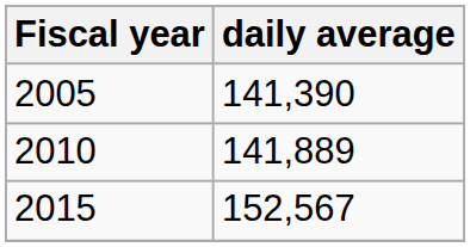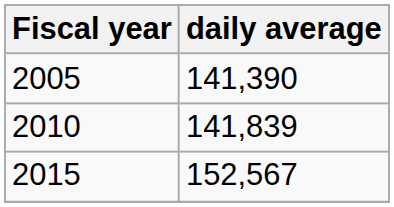 <table class="wikitable">
 <tr>
 <th>Fiscal year</th>
 <th>daily average</th>
 </tr>
 <tr>
 <td>2005</td>
 <td>141,390</td>
 </tr>
 <tr>
 <td>2010</td>
-<td>141,889</td>
+<td>141,839</td>
 </tr>
 <tr>
 <td>2015</td>
 <td>152,567</td>
 </tr>
 <tr>
 </tr>
 </table>
